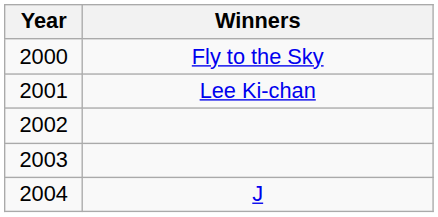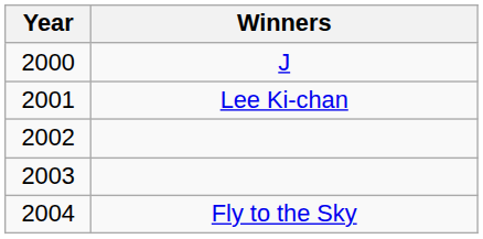 <table class="wikitable" style="text-align:center;">
 <tr>
 <th width="50">Year</th>
 <th width="250">Winners</th>
 </tr>
 <tr>
 <td>2000</td>
-<td><a href='#'>Fly to the Sky</a></td>
+<td><a href='#'>J</a></td>
 </tr>
 <tr>
 <td>2001</td>
 <td><a href='#'>Lee Ki-chan</a></td>
 </tr>
 <tr>
 <td>2002</td>
 <td></td>
 </tr>
 <tr>
 <td>2003</td>
 <td></td>
 </tr>
 <tr>
 <td>2004</td>
-<td><a href='#'>J</a></td>
+<td><a href='#'>Fly to the Sky</a></td>
 </tr>
 </table>
